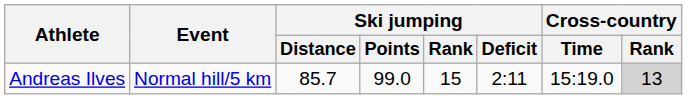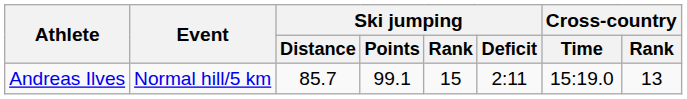 <table class="wikitable" style="font-size:90%">
 <tr>
 <th rowspan="2">Athlete</th>
 <th rowspan="2">Event</th>
 <th colspan="4">Ski jumping</th>
 <th colspan="2">Cross-country</th>
 </tr>
 <tr style="font-size:95%">
 <th>Distance</th>
 <th>Points</th>
 <th>Rank</th>
 <th>Deficit</th>
 <th>Time</th>
 <th>Rank</th>
 </tr>
 <tr align=center>
 <td align=left><a href='#'>Andreas Ilves</a></td>
 <td align=left><a href='#'>Normal hill/5 km</a></td>
 <td>85.7</td>
-<td>99.0</td>
+<td>99.1</td>
 <td>15</td>
 <td>2:11</td>
 <td>15:19.0</td>
-<td style="background: lightgrey;">13</td>
+<td>13</td>
 </tr>
 </table>
